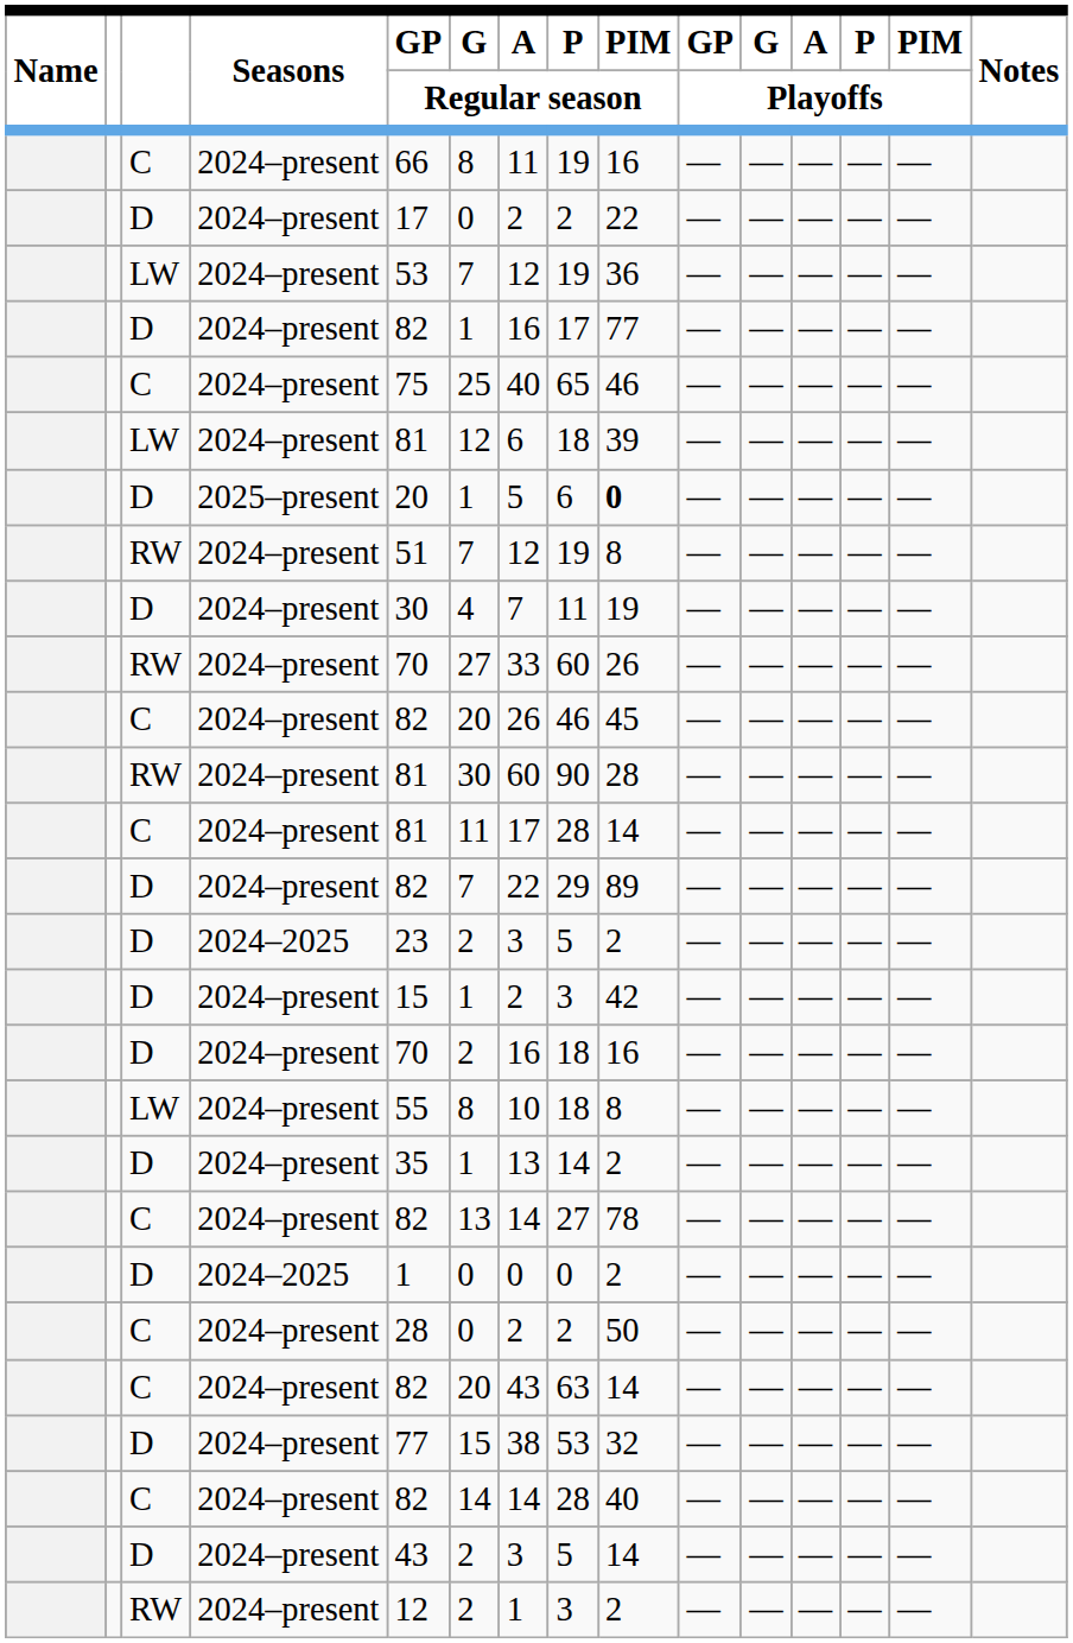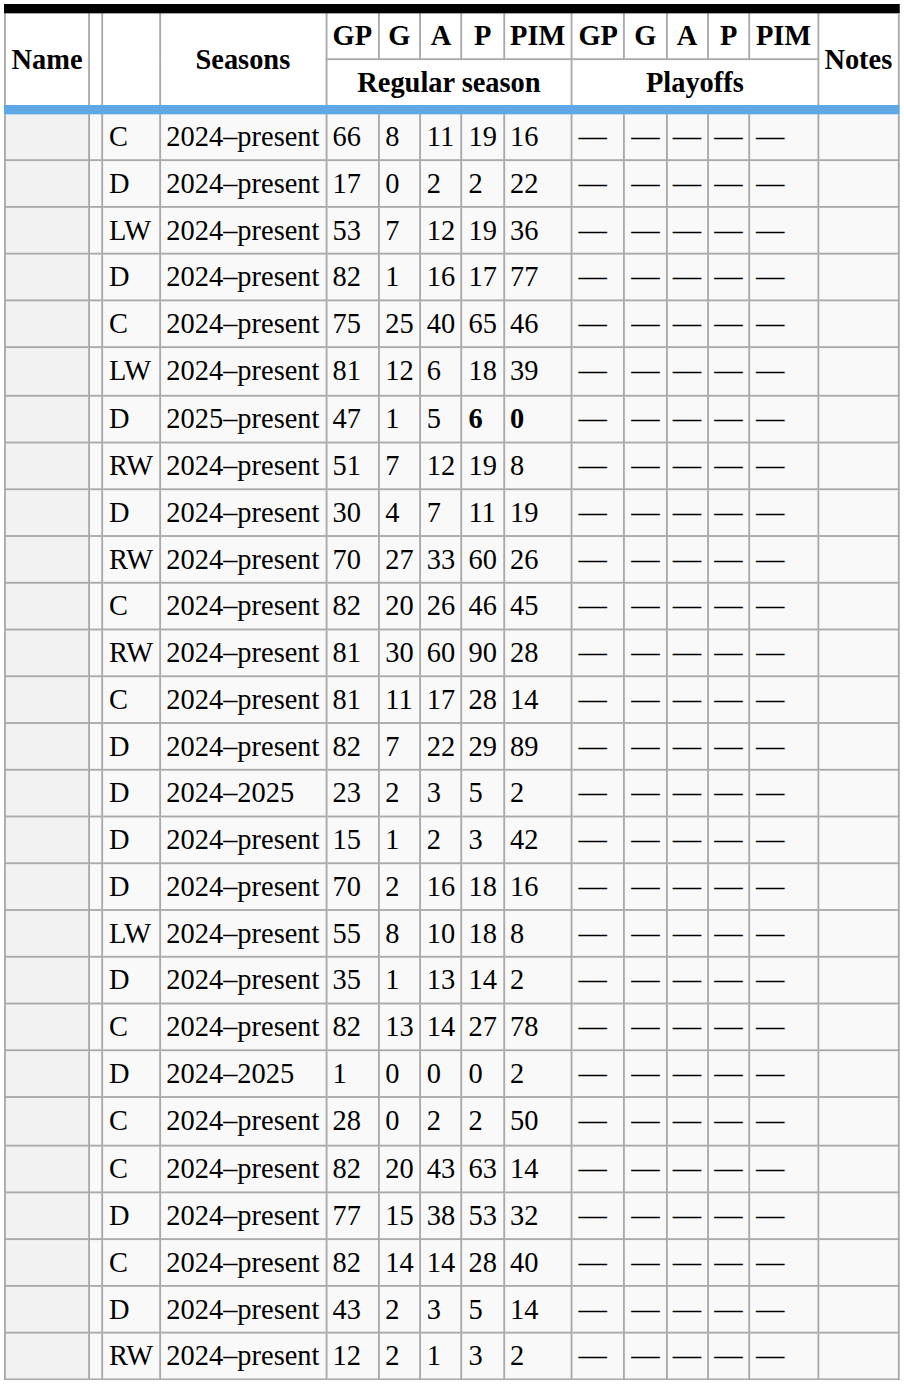 <table class="wikitable sortable plainrowheaders" style="text-align:left; font-size:95%">
 <tr style="background-color:#fff; border-top:#010101 5px solid;">
 <th scope="col" style="background-color:#fff;" rowspan="2">Name</th>
 <th scope="col" style="background-color:#fff;"rowspan="2"></th>
 <th scope="col" style="background-color:#fff;" rowspan="2"></th>
 <th scope="col" style="background-color:#fff;" rowspan="2">Seasons</th>
 <th scope="col" style="background-color:#fff;">GP</th>
 <th scope="col" style="background-color:#fff;">G</th>
 <th scope="col" style="background-color:#fff;">A</th>
 <th scope="col" style="background-color:#fff;">P</th>
 <th scope="col" style="background-color:#fff;">PIM</th>
 <th scope="col" style="background-color:#fff;">GP</th>
 <th scope="col" style="background-color:#fff;">G</th>
 <th scope="col" style="background-color:#fff;">A</th>
 <th scope="col" style="background-color:#fff;">P</th>
 <th scope="col" style="background-color:#fff;">PIM</th>
 <th scope="col" style="background-color:#fff;" rowspan="2" class="unsortable">Notes</th>
 </tr>
 <tr class="unsortable" style="border-bottom:#5FA7E5 5px solid;">
 <th scope="colgroup" colspan="5" style="background-color:#fff;">Regular season</th>
 <th scope="colgroup" colspan="5" style="background-color:#fff;">Playoffs</th>
 </tr>
 <tr>
 <th scope="row"></th>
 <td></td>
 <td>C</td>
 <td>2024–present</td>
 <td>66</td>
 <td>8</td>
 <td>11</td>
 <td>19</td>
 <td>16</td>
 <td>—</td>
 <td>—</td>
 <td>—</td>
 <td>—</td>
 <td>—</td>
 <td></td>
 </tr>
 <tr>
 <th scope="row"></th>
 <td></td>
 <td>D</td>
 <td>2024–present</td>
 <td>17</td>
 <td>0</td>
 <td>2</td>
 <td>2</td>
 <td>22</td>
 <td>—</td>
 <td>—</td>
 <td>—</td>
 <td>—</td>
 <td>—</td>
 <td></td>
 </tr>
 <tr>
 <th scope="row"></th>
 <td></td>
 <td>LW</td>
 <td>2024–present</td>
 <td>53</td>
 <td>7</td>
 <td>12</td>
 <td>19</td>
 <td>36</td>
 <td>—</td>
 <td>—</td>
 <td>—</td>
 <td>—</td>
 <td>—</td>
 <td></td>
 </tr>
 <tr>
 <th scope="row"></th>
 <td></td>
 <td>D</td>
 <td>2024–present</td>
 <td>82</td>
 <td>1</td>
 <td>16</td>
 <td>17</td>
 <td>77</td>
 <td>—</td>
 <td>—</td>
 <td>—</td>
 <td>—</td>
 <td>—</td>
 <td></td>
 </tr>
 <tr>
 <th scope="row"></th>
 <td></td>
 <td>C</td>
 <td>2024–present</td>
 <td>75</td>
 <td>25</td>
 <td>40</td>
 <td>65</td>
 <td>46</td>
 <td>—</td>
 <td>—</td>
 <td>—</td>
 <td>—</td>
 <td>—</td>
 <td></td>
 </tr>
 <tr>
 <th scope="row"></th>
 <td></td>
 <td>LW</td>
 <td>2024–present</td>
 <td>81</td>
 <td>12</td>
 <td>6</td>
 <td>18</td>
 <td>39</td>
 <td>—</td>
 <td>—</td>
 <td>—</td>
 <td>—</td>
 <td>—</td>
 <td></td>
 </tr>
 <tr>
 <th scope="row"></th>
 <td></td>
 <td>D</td>
 <td>2025–present</td>
-<td>20</td>
+<td>47</td>
 <td>1</td>
 <td>5</td>
-<td>6</td>
+<td><strong>6</strong></td>
 <td><strong>0</strong></td>
 <td>—</td>
 <td>—</td>
 <td>—</td>
 <td>—</td>
 <td>—</td>
 <td></td>
 </tr>
 <tr>
 <th scope="row"></th>
 <td></td>
 <td>RW</td>
 <td>2024–present</td>
 <td>51</td>
 <td>7</td>
 <td>12</td>
 <td>19</td>
 <td>8</td>
 <td>—</td>
 <td>—</td>
 <td>—</td>
 <td>—</td>
 <td>—</td>
 <td></td>
 </tr>
 <tr>
 <th scope="row"></th>
 <td></td>
 <td>D</td>
 <td>2024–present</td>
 <td>30</td>
 <td>4</td>
 <td>7</td>
 <td>11</td>
 <td>19</td>
 <td>—</td>
 <td>—</td>
 <td>—</td>
 <td>—</td>
 <td>—</td>
 <td></td>
 </tr>
 <tr>
 <th scope="row"></th>
 <td></td>
 <td>RW</td>
 <td>2024–present</td>
 <td>70</td>
 <td>27</td>
 <td>33</td>
 <td>60</td>
 <td>26</td>
 <td>—</td>
 <td>—</td>
 <td>—</td>
 <td>—</td>
 <td>—</td>
 <td></td>
 </tr>
 <tr>
 <th scope="row"></th>
 <td></td>
 <td>C</td>
 <td>2024–present</td>
 <td>82</td>
 <td>20</td>
 <td>26</td>
 <td>46</td>
 <td>45</td>
 <td>—</td>
 <td>—</td>
 <td>—</td>
 <td>—</td>
 <td>—</td>
 <td></td>
 </tr>
 <tr>
 <th scope="row"></th>
 <td></td>
 <td>RW</td>
 <td>2024–present</td>
 <td>81</td>
 <td>30</td>
 <td>60</td>
 <td>90</td>
 <td>28</td>
 <td>—</td>
 <td>—</td>
 <td>—</td>
 <td>—</td>
 <td>—</td>
 <td></td>
 </tr>
 <tr>
 <th scope="row"></th>
 <td></td>
 <td>C</td>
 <td>2024–present</td>
 <td>81</td>
 <td>11</td>
 <td>17</td>
 <td>28</td>
 <td>14</td>
 <td>—</td>
 <td>—</td>
 <td>—</td>
 <td>—</td>
 <td>—</td>
 <td></td>
 </tr>
 <tr>
 <th scope="row"></th>
 <td></td>
 <td>D</td>
 <td>2024–present</td>
 <td>82</td>
 <td>7</td>
 <td>22</td>
 <td>29</td>
 <td>89</td>
 <td>—</td>
 <td>—</td>
 <td>—</td>
 <td>—</td>
 <td>—</td>
 <td></td>
 </tr>
 <tr>
 <th scope="row"></th>
 <td></td>
 <td>D</td>
 <td>2024–2025</td>
 <td>23</td>
 <td>2</td>
 <td>3</td>
 <td>5</td>
 <td>2</td>
 <td>—</td>
 <td>—</td>
 <td>—</td>
 <td>—</td>
 <td>—</td>
 <td></td>
 </tr>
 <tr>
 <th scope="row"></th>
 <td></td>
 <td>D</td>
 <td>2024–present</td>
 <td>15</td>
 <td>1</td>
 <td>2</td>
 <td>3</td>
 <td>42</td>
 <td>—</td>
 <td>—</td>
 <td>—</td>
 <td>—</td>
 <td>—</td>
 <td></td>
 </tr>
 <tr>
 <th scope="row"></th>
 <td></td>
 <td>D</td>
 <td>2024–present</td>
 <td>70</td>
 <td>2</td>
 <td>16</td>
 <td>18</td>
 <td>16</td>
 <td>—</td>
 <td>—</td>
 <td>—</td>
 <td>—</td>
 <td>—</td>
 <td></td>
 </tr>
 <tr>
 <th scope="row"></th>
 <td></td>
 <td>LW</td>
 <td>2024–present</td>
 <td>55</td>
 <td>8</td>
 <td>10</td>
 <td>18</td>
 <td>8</td>
 <td>—</td>
 <td>—</td>
 <td>—</td>
 <td>—</td>
 <td>—</td>
 <td></td>
 </tr>
 <tr>
 <th scope="row"></th>
 <td></td>
 <td>D</td>
 <td>2024–present</td>
 <td>35</td>
 <td>1</td>
 <td>13</td>
 <td>14</td>
 <td>2</td>
 <td>—</td>
 <td>—</td>
 <td>—</td>
 <td>—</td>
 <td>—</td>
 <td></td>
 </tr>
 <tr>
 <th scope="row"></th>
 <td></td>
 <td>C</td>
 <td>2024–present</td>
 <td>82</td>
 <td>13</td>
 <td>14</td>
 <td>27</td>
 <td>78</td>
 <td>—</td>
 <td>—</td>
 <td>—</td>
 <td>—</td>
 <td>—</td>
 <td></td>
 </tr>
 <tr>
 <th scope="row"></th>
 <td></td>
 <td>D</td>
 <td>2024–2025</td>
 <td>1</td>
 <td>0</td>
 <td>0</td>
 <td>0</td>
 <td>2</td>
 <td>—</td>
 <td>—</td>
 <td>—</td>
 <td>—</td>
 <td>—</td>
 <td></td>
 </tr>
 <tr>
 <th scope="row"></th>
 <td></td>
 <td>C</td>
 <td>2024–present</td>
 <td>28</td>
 <td>0</td>
 <td>2</td>
 <td>2</td>
 <td>50</td>
 <td>—</td>
 <td>—</td>
 <td>—</td>
 <td>—</td>
 <td>—</td>
 <td></td>
 </tr>
 <tr>
 <th scope="row"></th>
 <td></td>
 <td>C</td>
 <td>2024–present</td>
 <td>82</td>
 <td>20</td>
 <td>43</td>
 <td>63</td>
 <td>14</td>
 <td>—</td>
 <td>—</td>
 <td>—</td>
 <td>—</td>
 <td>—</td>
 <td></td>
 </tr>
 <tr>
 <th scope="row"></th>
 <td></td>
 <td>D</td>
 <td>2024–present</td>
 <td>77</td>
 <td>15</td>
 <td>38</td>
 <td>53</td>
 <td>32</td>
 <td>—</td>
 <td>—</td>
 <td>—</td>
 <td>—</td>
 <td>—</td>
 <td></td>
 </tr>
 <tr>
 <th scope="row"></th>
 <td></td>
 <td>C</td>
 <td>2024–present</td>
 <td>82</td>
 <td>14</td>
 <td>14</td>
 <td>28</td>
 <td>40</td>
 <td>—</td>
 <td>—</td>
 <td>—</td>
 <td>—</td>
 <td>—</td>
 <td></td>
 </tr>
 <tr>
 <th scope="row"></th>
 <td></td>
 <td>D</td>
 <td>2024–present</td>
 <td>43</td>
 <td>2</td>
 <td>3</td>
 <td>5</td>
 <td>14</td>
 <td>—</td>
 <td>—</td>
 <td>—</td>
 <td>—</td>
 <td>—</td>
 <td></td>
 </tr>
 <tr>
 <th scope="row"></th>
 <td></td>
 <td>RW</td>
 <td>2024–present</td>
 <td>12</td>
 <td>2</td>
 <td>1</td>
 <td>3</td>
 <td>2</td>
 <td>—</td>
 <td>—</td>
 <td>—</td>
 <td>—</td>
 <td>—</td>
 <td></td>
 </tr>
 </table>
